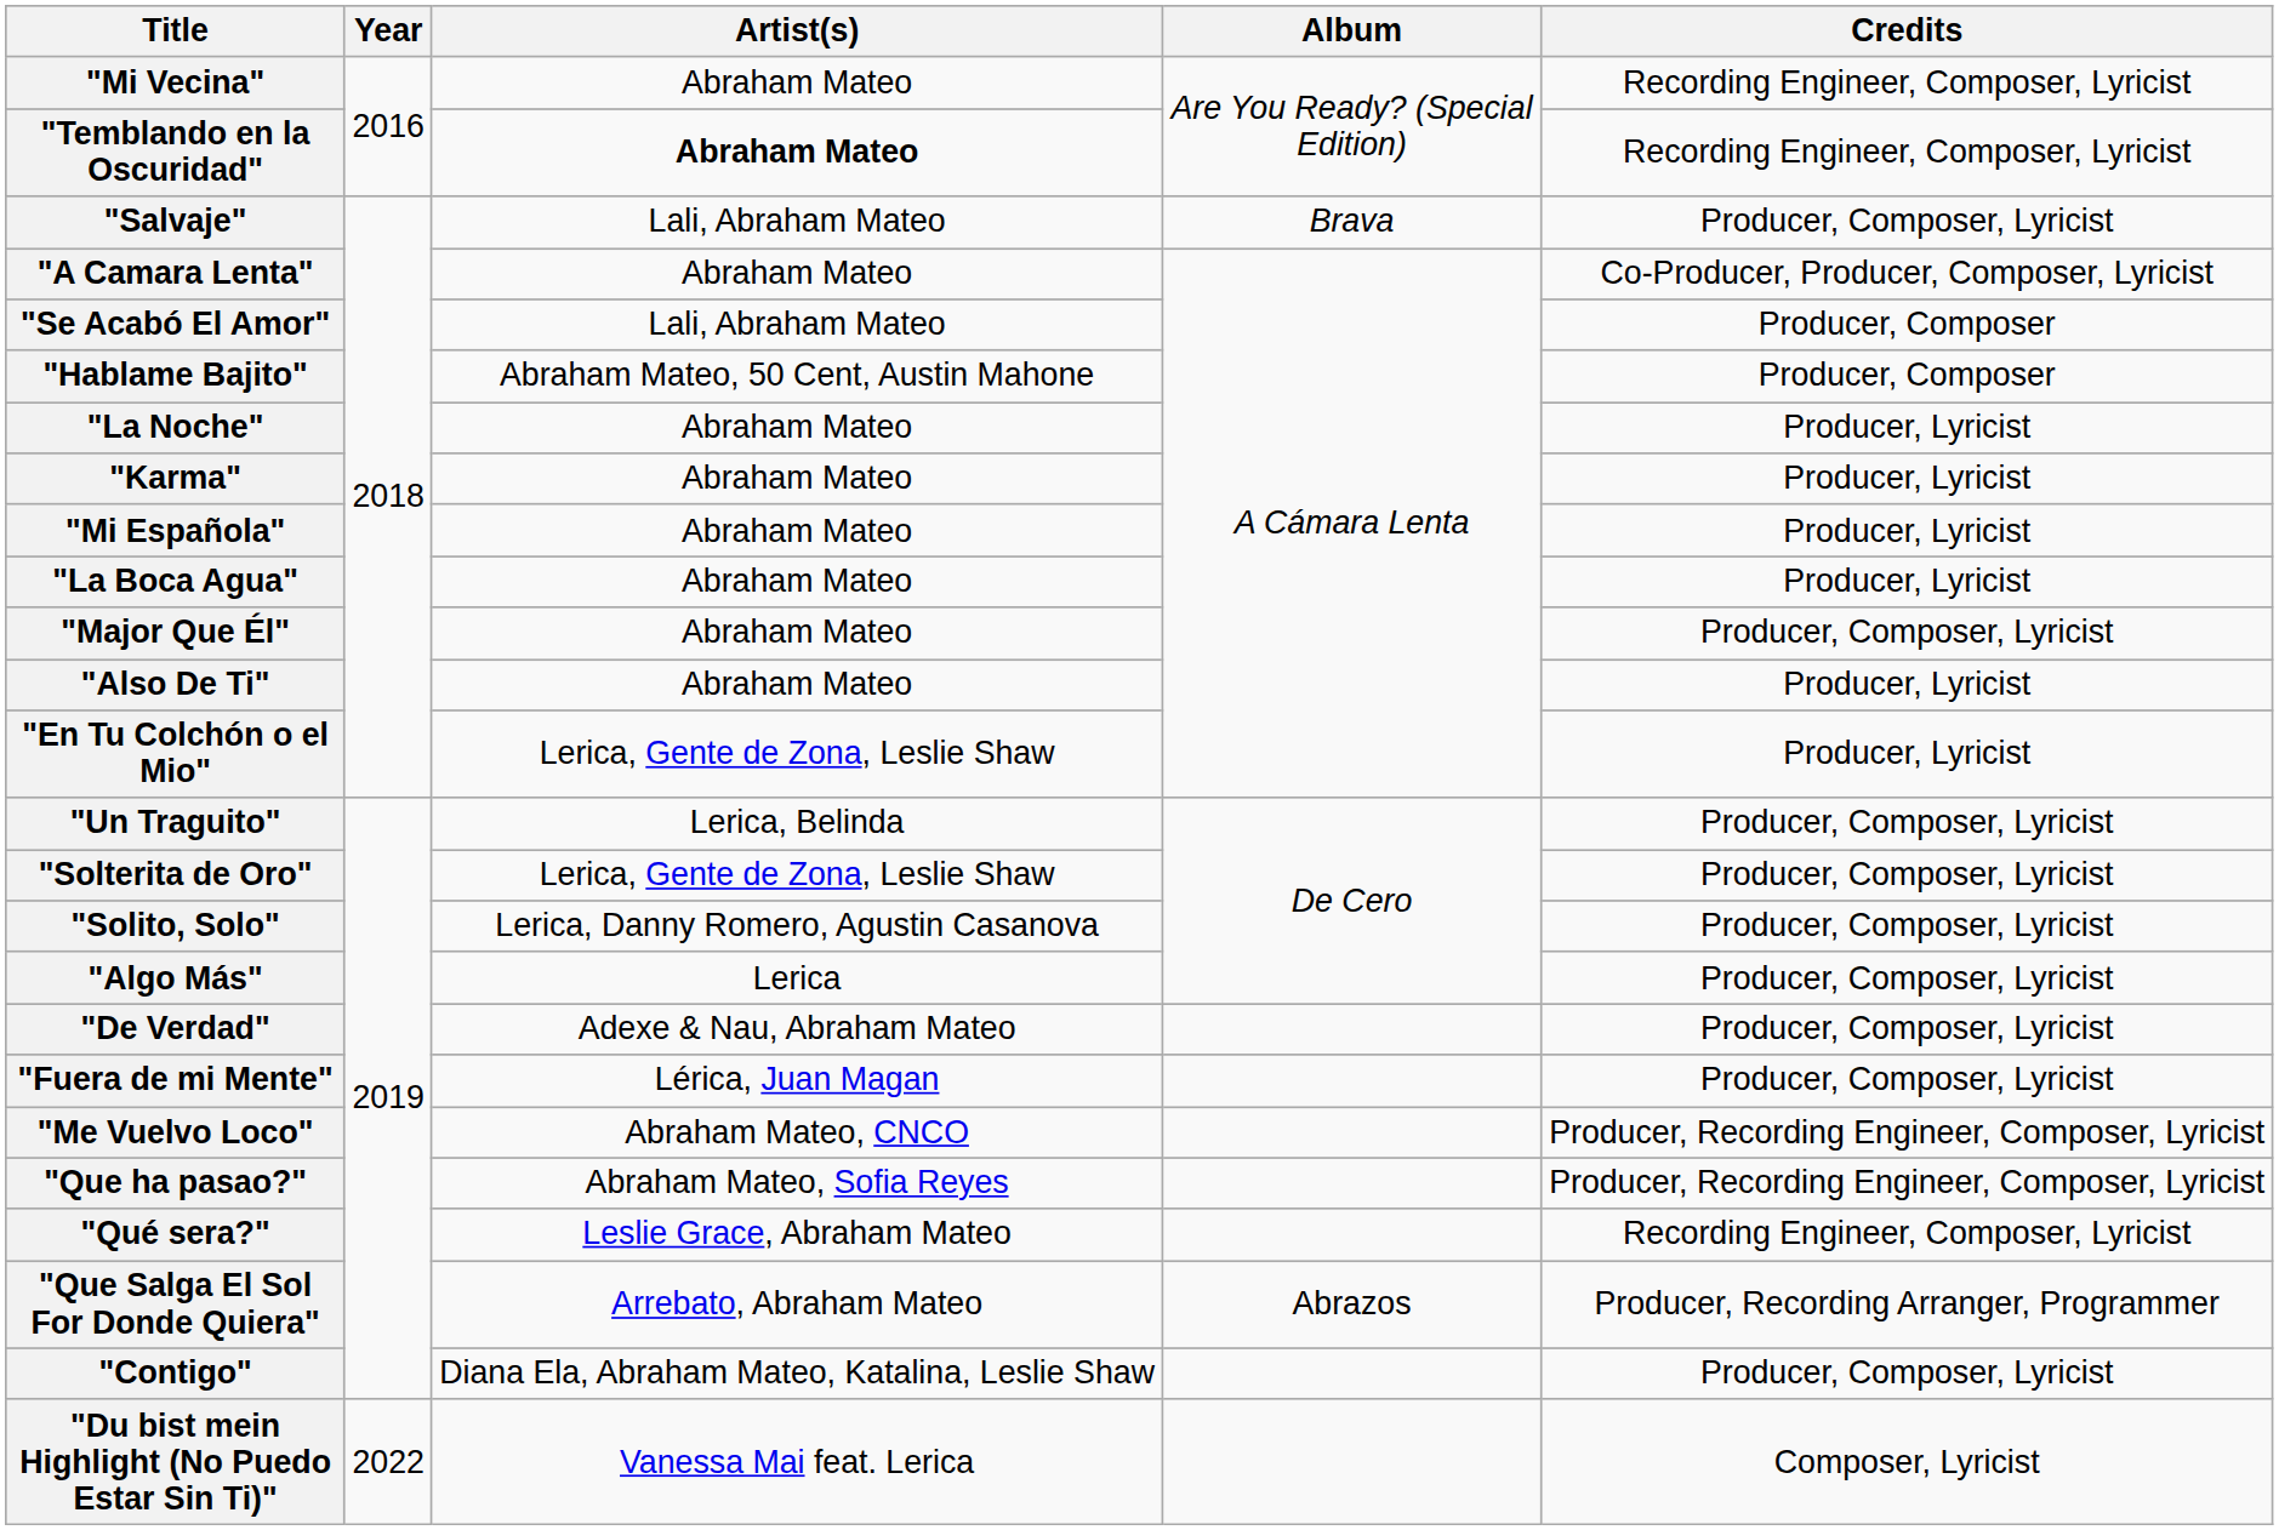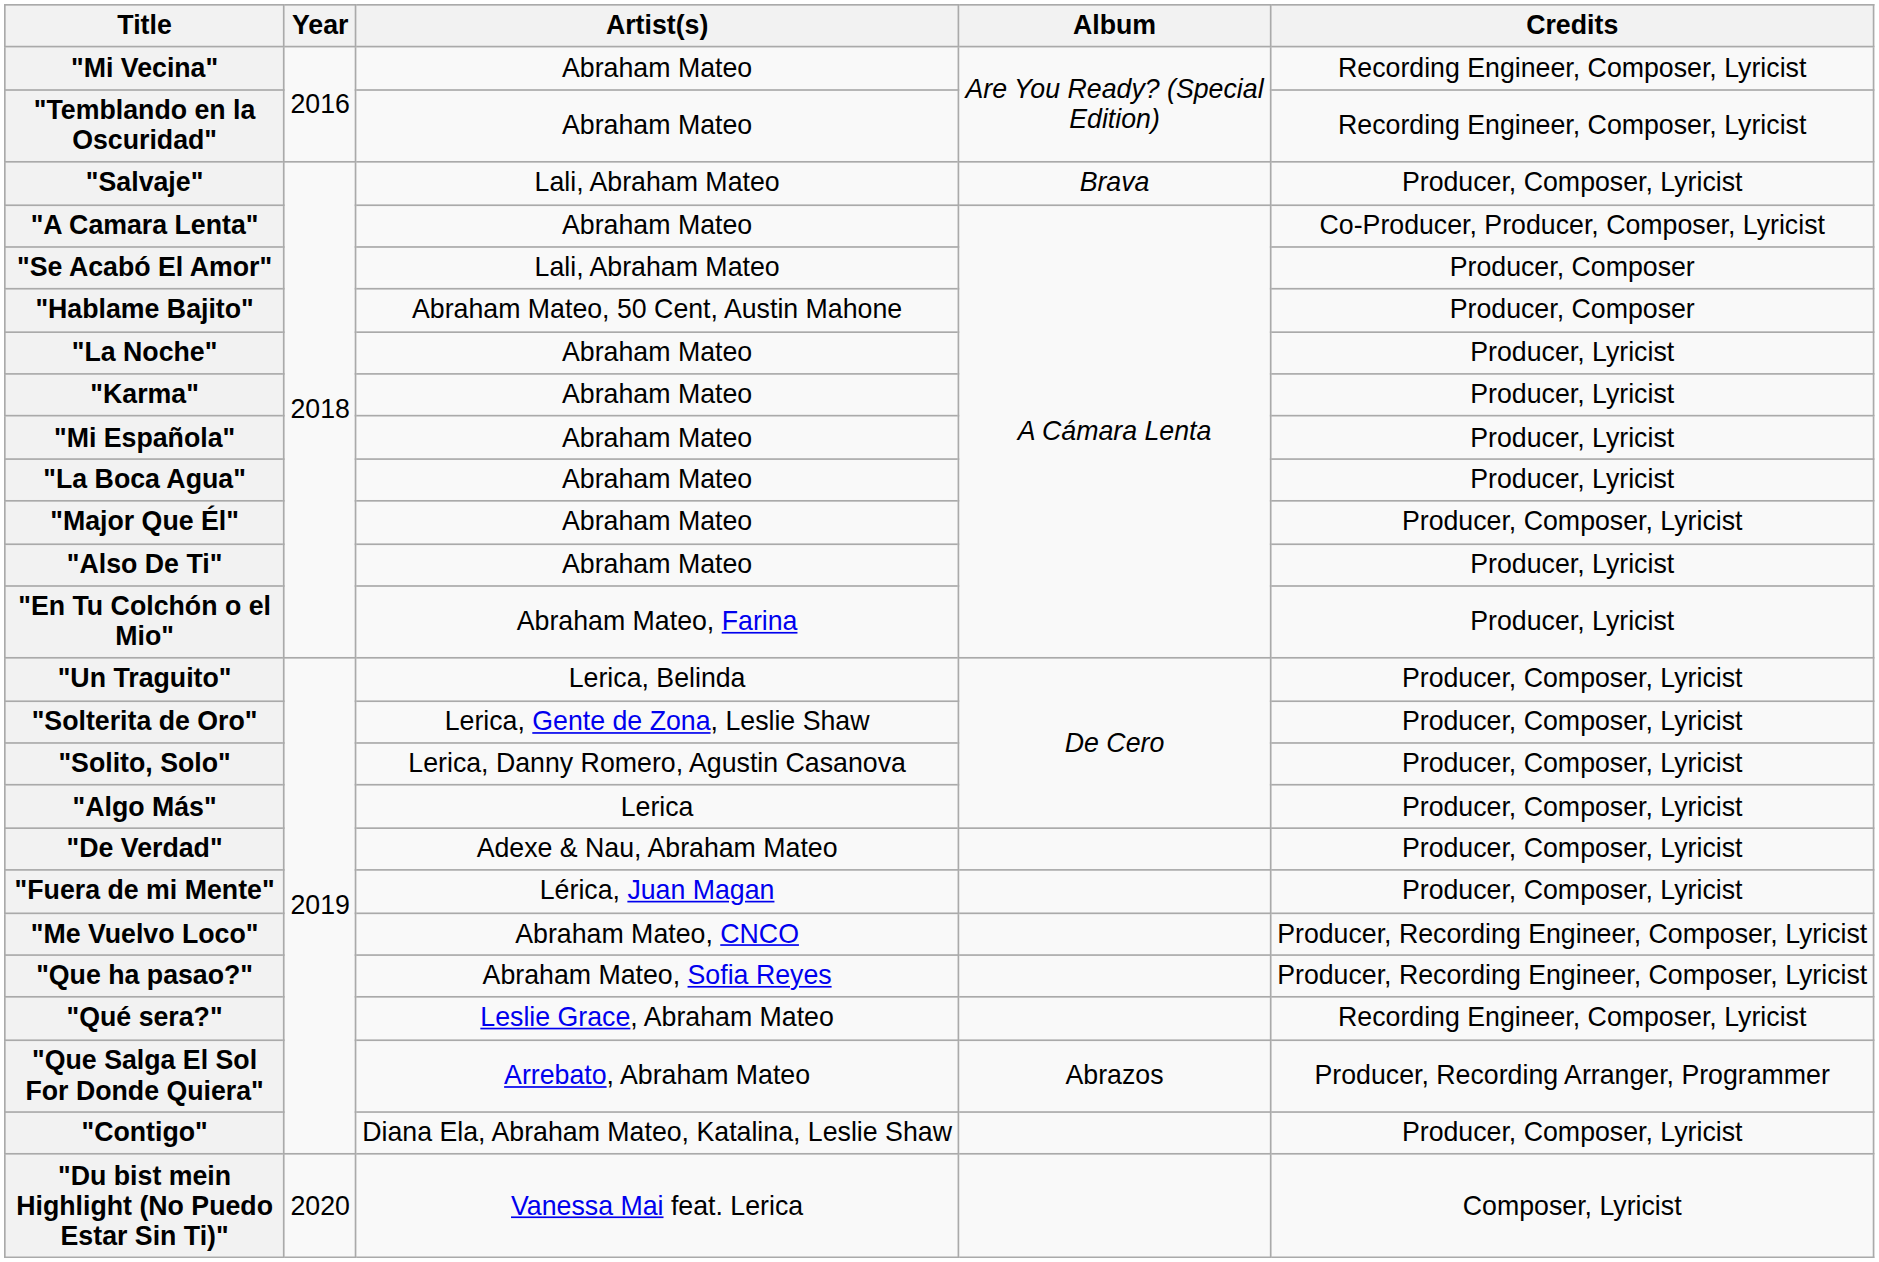 <table class="wikitable plainrowheaders" style="text-align:center;">
 <tr>
 <th scope="col" style="width:160px;">Title</th>
 <th scope="col">Year</th>
 <th scope="col">Artist(s)</th>
 <th scope="col" style="width:180px;">Album</th>
 <th scope="col">Credits</th>
 </tr>
 <tr>
 <th scope="row">"Mi Vecina"</th>
 <td rowspan="2">2016</td>
 <td>Abraham Mateo</td>
 <td rowspan="2"><em>Are You Ready? (Special Edition)</em></td>
 <td>Recording Engineer, Composer, Lyricist</td>
 </tr>
 <tr>
 <th scope="row">"Temblando en la Oscuridad"</th>
-<td><strong>Abraham Mateo</strong></td>
+<td>Abraham Mateo</td>
 <td>Recording Engineer, Composer, Lyricist</td>
 </tr>
 <tr>
 <th scope="row">"Salvaje"</th>
 <td rowspan="11">2018</td>
 <td>Lali, Abraham Mateo</td>
 <td rowspan="1"><em>Brava</em></td>
 <td>Producer, Composer, Lyricist</td>
 </tr>
 <tr>
 <th scope="row">"A Camara Lenta"</th>
 <td>Abraham Mateo</td>
 <td rowspan="10"><em>A Cámara Lenta</em></td>
 <td>Co-Producer, Producer, Composer, Lyricist</td>
 </tr>
 <tr>
 <th scope="row">"Se Acabó El Amor"</th>
 <td>Lali, Abraham Mateo</td>
 <td>Producer, Composer</td>
 </tr>
 <tr>
 <th scope="row">"Hablame Bajito"</th>
 <td>Abraham Mateo, 50 Cent, Austin Mahone</td>
 <td>Producer, Composer</td>
 </tr>
 <tr>
 <th scope="row">"La Noche"</th>
 <td>Abraham Mateo</td>
 <td>Producer, Lyricist</td>
 </tr>
 <tr>
 <th scope="row">"Karma"</th>
 <td>Abraham Mateo</td>
 <td>Producer, Lyricist</td>
 </tr>
 <tr>
 <th scope="row">"Mi Española"</th>
 <td>Abraham Mateo</td>
 <td>Producer, Lyricist</td>
 </tr>
 <tr>
 <th scope="row">"La Boca Agua"</th>
 <td>Abraham Mateo</td>
 <td>Producer, Lyricist</td>
 </tr>
 <tr>
 <th scope="row">"Major Que Él"</th>
 <td>Abraham Mateo</td>
 <td>Producer, Composer, Lyricist</td>
 </tr>
 <tr>
 <th scope="row">"Also De Ti"</th>
 <td>Abraham Mateo</td>
 <td>Producer, Lyricist</td>
 </tr>
 <tr>
 <th scope="row">"En Tu Colchón o el Mio"</th>
-<td>Lerica, <a href='#'>Gente de Zona</a>, Leslie Shaw</td>
+<td>Abraham Mateo, <a href='#'>Farina</a></td>
 <td>Producer, Lyricist</td>
 </tr>
 <tr>
 <th scope="row">"Un Traguito"</th>
 <td rowspan="11">2019</td>
 <td>Lerica, Belinda</td>
 <td rowspan="4"><em>De Cero</em></td>
 <td>Producer, Composer, Lyricist</td>
 </tr>
 <tr>
 <th scope="row">"Solterita de Oro"</th>
 <td>Lerica, <a href='#'>Gente de Zona</a>, Leslie Shaw</td>
 <td>Producer, Composer, Lyricist</td>
 </tr>
 <tr>
 <th scope="row">"Solito, Solo"</th>
 <td>Lerica, Danny Romero, Agustin Casanova</td>
 <td>Producer, Composer, Lyricist</td>
 </tr>
 <tr>
 <th scope="row">"Algo Más"</th>
 <td>Lerica</td>
 <td>Producer, Composer, Lyricist</td>
 </tr>
 <tr>
 <th scope="row">"De Verdad"</th>
 <td>Adexe & Nau, Abraham Mateo</td>
 <td></td>
 <td>Producer, Composer, Lyricist</td>
 </tr>
 <tr>
 <th scope="row">"Fuera de mi Mente"</th>
 <td>Lérica, <a href='#'>Juan Magan</a></td>
 <td></td>
 <td>Producer, Composer, Lyricist</td>
 </tr>
 <tr>
 <th scope="row">"Me Vuelvo Loco"</th>
 <td>Abraham Mateo, <a href='#'>CNCO</a></td>
 <td></td>
 <td>Producer, Recording Engineer, Composer, Lyricist</td>
 </tr>
 <tr>
 <th scope="row">"Que ha pasao?"</th>
 <td>Abraham Mateo, <a href='#'>Sofia Reyes</a></td>
 <td></td>
 <td>Producer, Recording Engineer, Composer, Lyricist</td>
 </tr>
 <tr>
 <th scope="row">"Qué sera?"</th>
 <td><a href='#'>Leslie Grace</a>, Abraham Mateo</td>
 <td></td>
 <td>Recording Engineer, Composer, Lyricist</td>
 </tr>
 <tr>
 <th scope="row">"Que Salga El Sol For Donde Quiera"</th>
 <td><a href='#'>Arrebato</a>, Abraham Mateo</td>
 <td>Abrazos</td>
 <td>Producer, Recording Arranger, Programmer</td>
 </tr>
 <tr>
 <th scope="row">"Contigo"</th>
 <td>Diana Ela, Abraham Mateo, Katalina, Leslie Shaw</td>
 <td></td>
 <td>Producer, Composer, Lyricist</td>
 </tr>
 <tr>
 <th scope="row">"Du bist mein Highlight (No Puedo Estar Sin Ti)"</th>
-<td>2022</td>
+<td>2020</td>
 <td><a href='#'>Vanessa Mai</a> feat. Lerica</td>
 <td></td>
 <td>Composer, Lyricist</td>
 </tr>
 </table>
